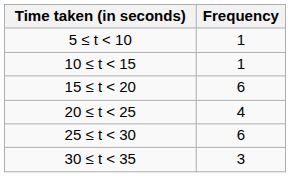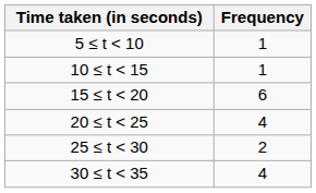 <table class="wikitable" width="300" style="text-align: center;">
 <tr>
 <th>Time taken (in seconds)</th>
 <th>Frequency</th>
 </tr>
 <tr>
 <td>5 ≤ t < 10</td>
 <td>1</td>
 </tr>
 <tr>
 <td>10 ≤ t < 15</td>
 <td>1</td>
 </tr>
 <tr>
 <td>15 ≤ t < 20</td>
 <td>6</td>
 </tr>
 <tr>
 <td>20 ≤ t < 25</td>
 <td>4</td>
 </tr>
 <tr>
 <td>25 ≤ t < 30</td>
-<td>6</td>
+<td>2</td>
 </tr>
 <tr>
 <td>30 ≤ t < 35</td>
-<td>3</td>
+<td>4</td>
 </tr>
 </table>
